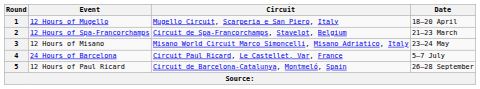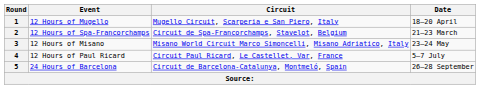 <table class="wikitable" style="font-size: 85%;">
 <tr>
 <th>Round</th>
 <th>Event</th>
 <th>Circuit</th>
 <th>Date</th>
 </tr>
 <tr>
 <th>1</th>
 <td><a href='#'>12 Hours of Mugello</a></td>
 <td> <a href='#'>Mugello Circuit</a>, <a href='#'>Scarperia e San Piero</a>, <a href='#'>Italy</a></td>
 <td>18–20 April</td>
 </tr>
 <tr>
 <th>2</th>
 <td><a href='#'>12 Hours of Spa-Francorchamps</a></td>
 <td> <a href='#'>Circuit de Spa-Francorchamps</a>, <a href='#'>Stavelot</a>, <a href='#'>Belgium</a></td>
 <td>21–23 March</td>
 </tr>
 <tr>
 <th>3</th>
 <td>12 Hours of Misano</td>
 <td> <a href='#'>Misano World Circuit Marco Simoncelli</a>, <a href='#'>Misano Adriatico</a>, <a href='#'>Italy</a></td>
 <td>23–24 May</td>
 </tr>
 <tr>
 <th>4</th>
-<td><a href='#'>24 Hours of Barcelona</a></td>
+<td>12 Hours of Paul Ricard</td>
 <td> <a href='#'>Circuit Paul Ricard</a>, <a href='#'>Le Castellet, Var</a>, <a href='#'>France</a></td>
 <td>5–7 July</td>
 </tr>
 <tr>
 <th>5</th>
-<td>12 Hours of Paul Ricard</td>
+<td><a href='#'>24 Hours of Barcelona</a></td>
 <td> <a href='#'>Circuit de Barcelona-Catalunya</a>, <a href='#'>Montmeló</a>, <a href='#'>Spain</a></td>
 <td>26–28 September</td>
 </tr>
 <tr>
 <th colspan="4">Source:</th>
 </tr>
 </table>
